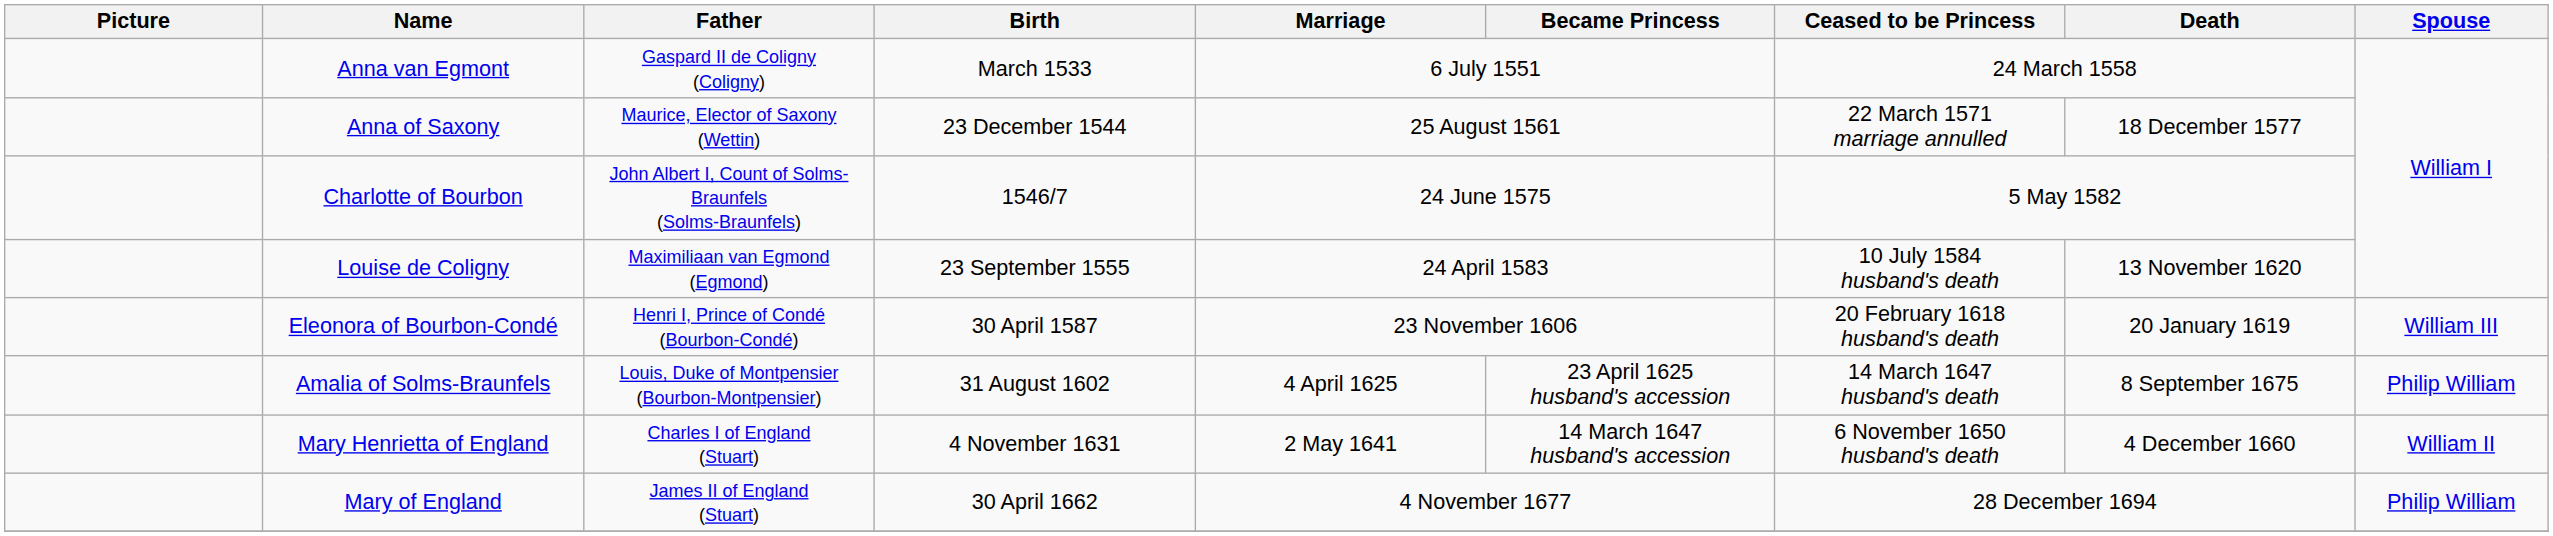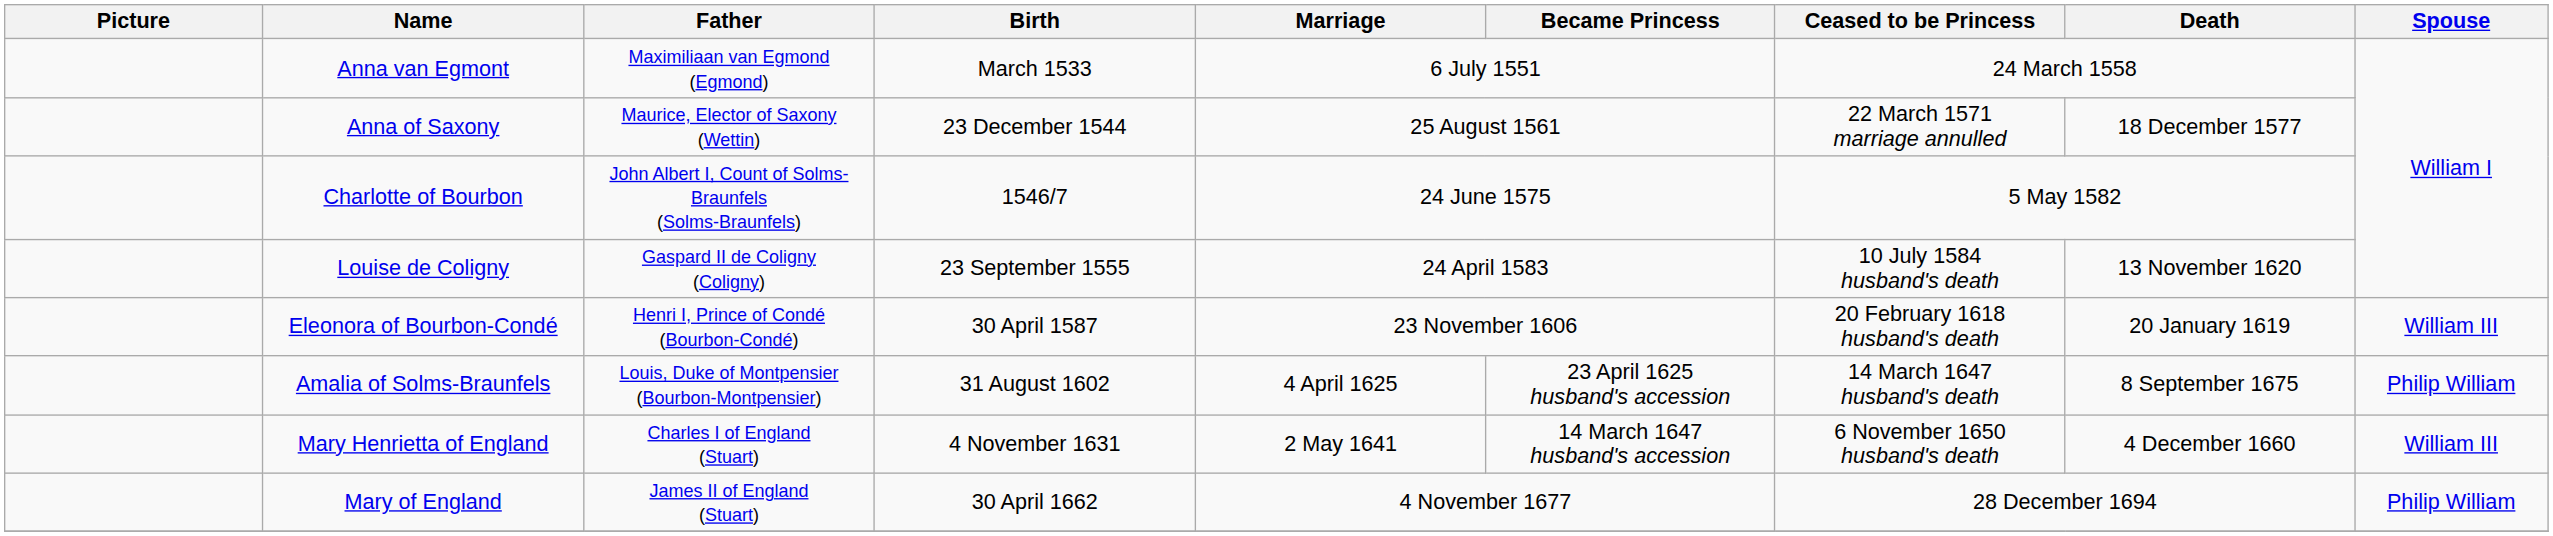 <table width=95% class="wikitable">
 <tr>
 <th width = "8%">Picture</th>
 <th width = "10%">Name</th>
 <th width = "9%">Father</th>
 <th width = "10%">Birth</th>
 <th width = "9%">Marriage</th>
 <th width = "9%">Became Princess</th>
 <th width = "9%">Ceased to be Princess</th>
 <th width = "9%">Death</th>
 <th width = "6%"><a href='#'>Spouse</a></th>
 </tr>
 <tr>
 <td align="center"></td>
 <td align="center"><a href='#'>Anna van Egmont</a></td>
-<td align="center"><small><a href='#'>Gaspard II de Coligny</a><br>(<a href='#'>Coligny</a>)</small></td>
+<td align="center"><small><a href='#'>Maximiliaan van Egmond</a><br>(<a href='#'>Egmond</a>)</small></td>
 <td align="center">March 1533</td>
 <td align="center" colspan="2">6 July 1551</td>
 <td align="center" colspan="2">24 March 1558</td>
 <td align="center" rowspan="4"><a href='#'>William I</a></td>
 </tr>
 <tr>
 <td align="center"></td>
 <td align="center"><a href='#'>Anna of Saxony</a></td>
 <td align="center"><small><a href='#'>Maurice, Elector of Saxony</a><br>(<a href='#'>Wettin</a>)</small></td>
 <td align="center">23 December 1544</td>
 <td align="center" colspan="2">25 August 1561</td>
 <td align="center">22 March 1571<br><em>marriage annulled</em></td>
 <td align="center">18 December 1577</td>
 </tr>
 <tr>
 <td align="center"></td>
 <td align="center"><a href='#'>Charlotte of Bourbon</a></td>
 <td align="center"><small><a href='#'>John Albert I, Count of Solms-Braunfels</a><br>(<a href='#'>Solms-Braunfels</a>)</small></td>
 <td align="center">1546/7</td>
 <td align="center" colspan="2">24 June 1575</td>
 <td align="center" colspan="2">5 May 1582</td>
 </tr>
 <tr>
 <td align="center"></td>
 <td align="center"><a href='#'>Louise de Coligny</a></td>
-<td align="center"><small><a href='#'>Maximiliaan van Egmond</a><br>(<a href='#'>Egmond</a>)</small></td>
+<td align="center"><small><a href='#'>Gaspard II de Coligny</a><br>(<a href='#'>Coligny</a>)</small></td>
 <td align="center">23 September 1555</td>
 <td align="center" colspan="2">24 April 1583</td>
 <td align="center">10 July 1584<br><em>husband's death</em></td>
 <td align="center">13 November 1620</td>
 </tr>
 <tr>
 <td align="center"></td>
 <td align="center"><a href='#'>Eleonora of Bourbon-Condé</a></td>
 <td align="center"><small><a href='#'>Henri I, Prince of Condé</a><br>(<a href='#'>Bourbon-Condé</a>)</small></td>
 <td align="center">30 April 1587</td>
 <td align="center" colspan="2">23 November 1606</td>
 <td align="center">20 February 1618<br><em>husband's death</em></td>
 <td align="center">20 January 1619</td>
 <td align="center"><a href='#'>William III</a></td>
 </tr>
 <tr>
 <td align="center"></td>
 <td align="center"><a href='#'>Amalia of Solms-Braunfels</a></td>
 <td align="center"><small><a href='#'>Louis, Duke of Montpensier</a><br>(<a href='#'>Bourbon-Montpensier</a>)</small></td>
 <td align="center">31 August 1602</td>
 <td align="center">4 April 1625</td>
 <td align="center">23 April 1625<br><em>husband's accession</em></td>
 <td align="center">14 March 1647<br><em>husband's death</em></td>
 <td align="center">8 September 1675</td>
 <td align="center"><a href='#'>Philip William</a></td>
 </tr>
 <tr>
 <td align="center"></td>
 <td align="center"><a href='#'>Mary Henrietta of England</a></td>
 <td align="center"><small><a href='#'>Charles I of England</a><br>(<a href='#'>Stuart</a>)</small></td>
 <td align="center">4 November 1631</td>
 <td align="center">2 May 1641</td>
 <td align="center">14 March 1647<br><em>husband's accession</em></td>
 <td align="center">6 November 1650<br><em>husband's death</em></td>
 <td align="center">4 December 1660</td>
-<td align="center"><a href='#'>William II</a></td>
+<td align="center"><a href='#'>William III</a></td>
 </tr>
 <tr>
 <td align="center"></td>
 <td align="center"><a href='#'>Mary of England</a></td>
 <td align="center"><small><a href='#'>James II of England</a><br>(<a href='#'>Stuart</a>)</small></td>
 <td align="center">30 April 1662</td>
 <td align="center" colspan="2">4 November 1677</td>
 <td align="center" colspan="2">28 December 1694</td>
 <td align="center"><a href='#'>Philip William</a></td>
 </tr>
 <tr>
 </tr>
 </table>
